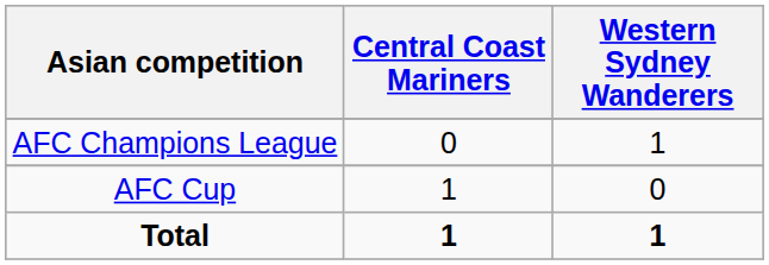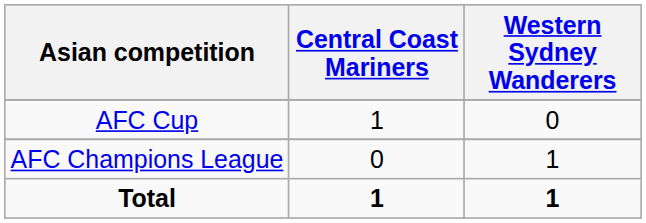 <table class="wikitable" style="text-align:center;font-size:95%">
 <tr>
 <th>Asian competition</th>
 <th width="100"><a href='#'>Central Coast Mariners</a></th>
 <th width="100"><a href='#'>Western Sydney Wanderers</a></th>
 </tr>
 <tr>
 </tr>
 <tr>
-<td><a href='#'>AFC Champions League</a></td>
+<td><a href='#'>AFC Cup</a></td>
+<td>1</td>
 <td>0</td>
-<td>1</td>
 </tr>
 <tr>
 </tr>
 <tr>
-<td><a href='#'>AFC Cup</a></td>
+<td><a href='#'>AFC Champions League</a></td>
+<td>0</td>
 <td>1</td>
-<td>0</td>
 </tr>
 <tr>
 <td><strong>Total</strong></td>
 <td><strong>1</strong></td>
 <td><strong>1</strong></td>
 </tr>
 </table>
